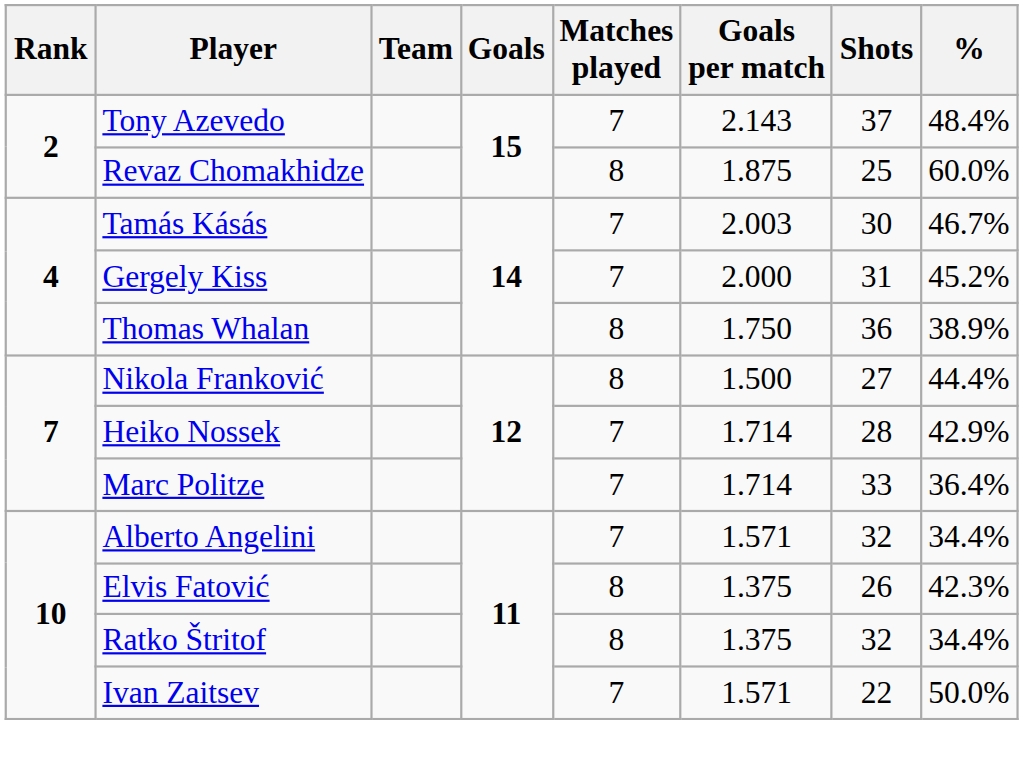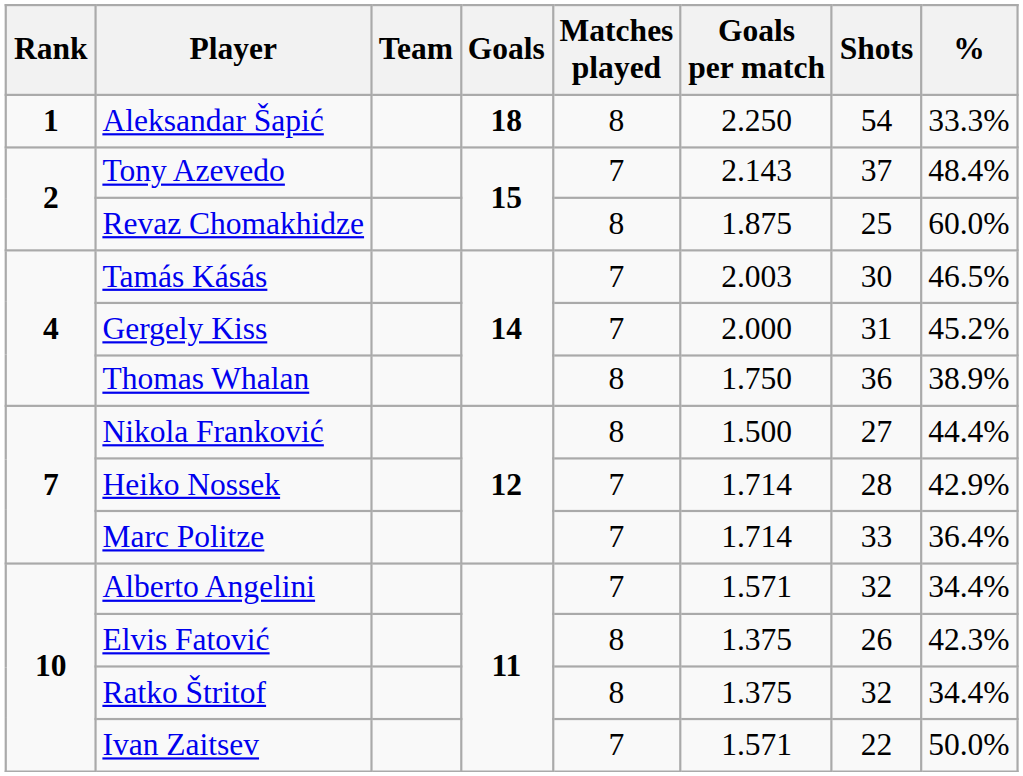 <table class="wikitable sortable" style="text-align: center; font-size: 90%; margin-left: 1em;">
 <tr>
 <th>Rank</th>
 <th>Player</th>
 <th>Team</th>
 <th>Goals</th>
 <th>Matches<br>played</th>
 <th>Goals<br>per match</th>
 <th>Shots</th>
 <th>%</th>
+</tr>
+<tr>
+<td><strong>1</strong></td>
+<td style="text-align: left;" data-sort-value="Šapić, Aleksandar"><a href='#'>Aleksandar Šapić</a></td>
+<td style="text-align: left;"></td>
+<td><strong>18</strong></td>
+<td>8</td>
+<td>2.250</td>
+<td>54</td>
+<td>33.3%</td>
 </tr>
 <tr>
 <td rowspan="2"><strong>2</strong></td>
 <td style="text-align: left;" data-sort-value="Azevedo, Tony"><a href='#'>Tony Azevedo</a></td>
 <td style="text-align: left;"></td>
 <td rowspan="2"><strong>15</strong></td>
 <td>7</td>
 <td>2.143</td>
 <td>37</td>
 <td>48.4%</td>
 </tr>
 <tr>
 <td style="text-align: left;" data-sort-value="Chomakhidze, Revaz"><a href='#'>Revaz Chomakhidze</a></td>
 <td style="text-align: left;"></td>
 <td>8</td>
 <td>1.875</td>
 <td>25</td>
 <td>60.0%</td>
 </tr>
 <tr>
 <td rowspan="3"><strong>4</strong></td>
 <td style="text-align: left;" data-sort-value="Kásás, Tamás"><a href='#'>Tamás Kásás</a></td>
 <td style="text-align: left;"></td>
 <td rowspan="3"><strong>14</strong></td>
 <td>7</td>
 <td>2.003</td>
 <td>30</td>
-<td>46.7%</td>
+<td>46.5%</td>
 </tr>
 <tr>
 <td style="text-align: left;" data-sort-value="Kiss, Gergely"><a href='#'>Gergely Kiss</a></td>
 <td style="text-align: left;"></td>
 <td>7</td>
 <td>2.000</td>
 <td>31</td>
 <td>45.2%</td>
 </tr>
 <tr>
 <td style="text-align: left;" data-sort-value="Whalan, Thomas"><a href='#'>Thomas Whalan</a></td>
 <td style="text-align: left;"></td>
 <td>8</td>
 <td>1.750</td>
 <td>36</td>
 <td>38.9%</td>
 </tr>
 <tr>
 <td rowspan="3"><strong>7</strong></td>
 <td style="text-align: left;" data-sort-value="Franković, Nikola"><a href='#'>Nikola Franković</a></td>
 <td style="text-align: left;"></td>
 <td rowspan="3"><strong>12</strong></td>
 <td>8</td>
 <td>1.500</td>
 <td>27</td>
 <td>44.4%</td>
 </tr>
 <tr>
 <td style="text-align: left;" data-sort-value="Nossek, Heiko"><a href='#'>Heiko Nossek</a></td>
 <td style="text-align: left;"></td>
 <td>7</td>
 <td>1.714</td>
 <td>28</td>
 <td>42.9%</td>
 </tr>
 <tr>
 <td style="text-align: left;" data-sort-value="Politze, Marc"><a href='#'>Marc Politze</a></td>
 <td style="text-align: left;"></td>
 <td>7</td>
 <td>1.714</td>
 <td>33</td>
 <td>36.4%</td>
 </tr>
 <tr>
 <td rowspan="4"><strong>10</strong></td>
 <td style="text-align: left;" data-sort-value="Angelini, Alberto"><a href='#'>Alberto Angelini</a></td>
 <td style="text-align: left;"></td>
 <td rowspan="4"><strong>11</strong></td>
 <td>7</td>
 <td>1.571</td>
 <td>32</td>
 <td>34.4%</td>
 </tr>
 <tr>
 <td style="text-align: left;" data-sort-value="Fatović, Elvis"><a href='#'>Elvis Fatović</a></td>
 <td style="text-align: left;"></td>
 <td>8</td>
 <td>1.375</td>
 <td>26</td>
 <td>42.3%</td>
 </tr>
 <tr>
 <td style="text-align: left;" data-sort-value="Štritof, Ratko"><a href='#'>Ratko Štritof</a></td>
 <td style="text-align: left;"></td>
 <td>8</td>
 <td>1.375</td>
 <td>32</td>
 <td>34.4%</td>
 </tr>
 <tr>
 <td style="text-align: left;" data-sort-value="Zaitsev, Ivan"><a href='#'>Ivan Zaitsev</a></td>
 <td style="text-align: left;"></td>
 <td>7</td>
 <td>1.571</td>
 <td>22</td>
 <td>50.0%</td>
 </tr>
 </table>
